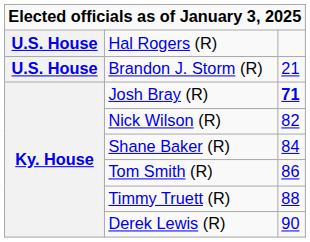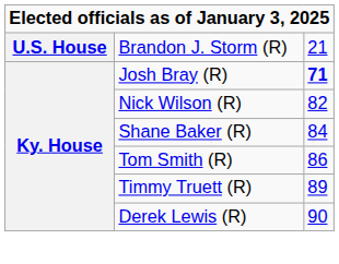 <table class=wikitable>
 <tr>
 <td colspan="3"><strong>Elected officials as of January 3, 2025</strong></td>
-</tr>
-<tr>
-<th scope=row><a href='#'>U.S. House</a></th>
-<td><a href='#'>Hal Rogers</a> (R)</td>
-<td></td>
 </tr>
 <tr>
 <th scope=row><a href='#'>U.S. House</a></th>
 <td><a href='#'>Brandon J. Storm</a> (R)</td>
 <td><a href='#'>21</a></td>
 </tr>
 <tr>
 <th rowspan=6><a href='#'>Ky. House</a></th>
 <td><a href='#'>Josh Bray</a> (R)</td>
 <td><strong><a href='#'>71</a></strong></td>
 </tr>
 <tr>
 <td><a href='#'>Nick Wilson</a> (R)</td>
 <td><a href='#'>82</a></td>
 </tr>
 <tr>
 <td><a href='#'>Shane Baker</a> (R)</td>
 <td><a href='#'>84</a></td>
 </tr>
 <tr>
 <td><a href='#'>Tom Smith</a> (R)</td>
 <td><a href='#'>86</a></td>
 </tr>
 <tr>
 <td><a href='#'>Timmy Truett</a> (R)</td>
-<td><a href='#'>88</a></td>
+<td><a href='#'>89</a></td>
 </tr>
 <tr>
 <td><a href='#'>Derek Lewis</a> (R)</td>
 <td><a href='#'>90</a></td>
 </tr>
 </table>
